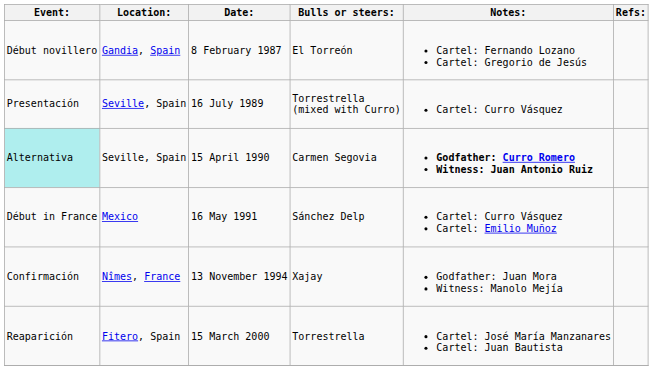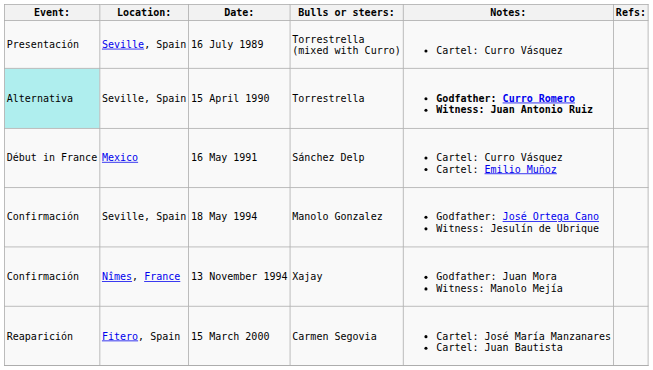 <table class="wikitable">
 <tr>
 <th>Event:</th>
 <th>Location:</th>
 <th>Date:</th>
 <th>Bulls or steers:</th>
 <th>Notes:</th>
 <th>Refs:</th>
-</tr>
-<tr>
-<td>Début novillero</td>
-<td><a href='#'>Gandia</a>, <a href='#'>Spain</a></td>
-<td>8 February 1987</td>
-<td>El Torreón</td>
-<td><br><ul><li>Cartel: Fernando Lozano</li><li>Cartel: Gregorio de Jesús</li></ul></td>
-<td></td>
 </tr>
 <tr>
 <td>Presentación</td>
 <td><a href='#'>Seville</a>, Spain</td>
 <td>16 July 1989</td>
 <td>Torrestrella<br>(mixed with Curro)</td>
 <td><br><ul><li>Cartel: Curro Vásquez</li></ul></td>
 <td></td>
 </tr>
 <tr>
 <td style="background: paleturquoise;">Alternativa</td>
 <td>Seville, Spain</td>
 <td>15 April 1990</td>
-<td>Carmen Segovia</td>
+<td>Torrestrella</td>
 <td><strong><br><ul><li>Godfather: <a href='#'>Curro Romero</a></li><li>Witness: Juan Antonio Ruiz</li></ul></strong></td>
 <td></td>
 </tr>
 <tr>
 <td>Début in France</td>
 <td><a href='#'>Mexico</a></td>
 <td>16 May 1991</td>
 <td>Sánchez Delp</td>
 <td><br><ul><li>Cartel: Curro Vásquez</li><li>Cartel: <a href='#'>Emilio Muñoz</a></li></ul></td>
+<td></td>
+</tr>
+<tr>
+<td>Confirmación</td>
+<td>Seville, Spain</td>
+<td>18 May 1994</td>
+<td>Manolo Gonzalez</td>
+<td><br><ul><li>Godfather: <a href='#'>José Ortega Cano</a></li><li>Witness: Jesulín de Ubrique</li></ul></td>
 <td></td>
 </tr>
 <tr>
 <td>Confirmación</td>
 <td><a href='#'>Nîmes</a>, <a href='#'>France</a></td>
 <td>13 November 1994</td>
 <td>Xajay</td>
 <td><br><ul><li>Godfather: Juan Mora</li><li>Witness: Manolo Mejía</li></ul></td>
 <td></td>
 </tr>
 <tr>
 <td>Reaparición</td>
 <td><a href='#'>Fitero</a>, Spain</td>
 <td>15 March 2000</td>
-<td>Torrestrella</td>
+<td>Carmen Segovia</td>
 <td><br><ul><li>Cartel: José María Manzanares</li><li>Cartel: Juan Bautista</li></ul></td>
 <td></td>
 </tr>
 <tr>
 </tr>
 </table>
